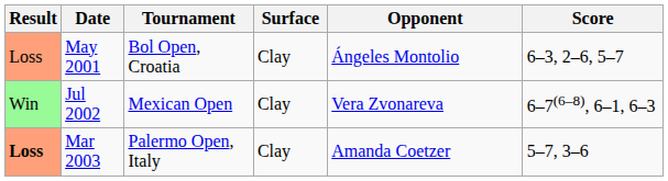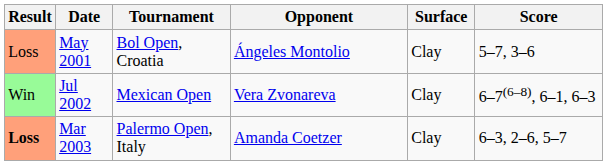 <table class="sortable wikitable">
 <tr>
 <th>Result</th>
 <th width=50>Date</th>
 <th width=110>Tournament</th>
+<th width=170>Opponent</th>
 <th width=60>Surface</th>
-<th width=170>Opponent</th>
 <th width=120>Score</th>
 </tr>
 <tr>
 <td style="background:#ffa07a;">Loss</td>
 <td><a href='#'>May 2001</a></td>
 <td><a href='#'>Bol Open</a>, Croatia</td>
+<td> <a href='#'>Ángeles Montolio</a></td>
 <td>Clay</td>
-<td> <a href='#'>Ángeles Montolio</a></td>
-<td>6–3, 2–6, 5–7</td>
+<td>5–7, 3–6</td>
 </tr>
 <tr>
 <td style="background:#98fb98;">Win</td>
 <td><a href='#'>Jul 2002</a></td>
 <td><a href='#'>Mexican Open</a></td>
+<td> <a href='#'>Vera Zvonareva</a></td>
 <td>Clay</td>
-<td> <a href='#'>Vera Zvonareva</a></td>
 <td>6–7<sup>(6–8)</sup>, 6–1, 6–3</td>
 </tr>
 <tr>
 <td style="background:#ffa07a;"><strong>Loss</strong></td>
 <td><a href='#'>Mar 2003</a></td>
 <td><a href='#'>Palermo Open</a>, Italy</td>
+<td> <a href='#'>Amanda Coetzer</a></td>
 <td>Clay</td>
-<td> <a href='#'>Amanda Coetzer</a></td>
-<td>5–7, 3–6</td>
+<td>6–3, 2–6, 5–7</td>
 </tr>
 </table>
